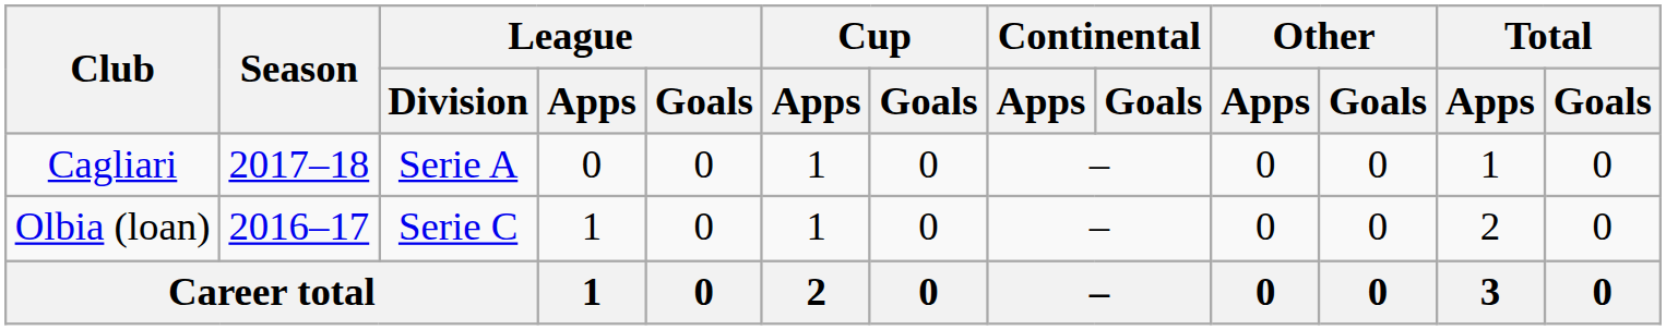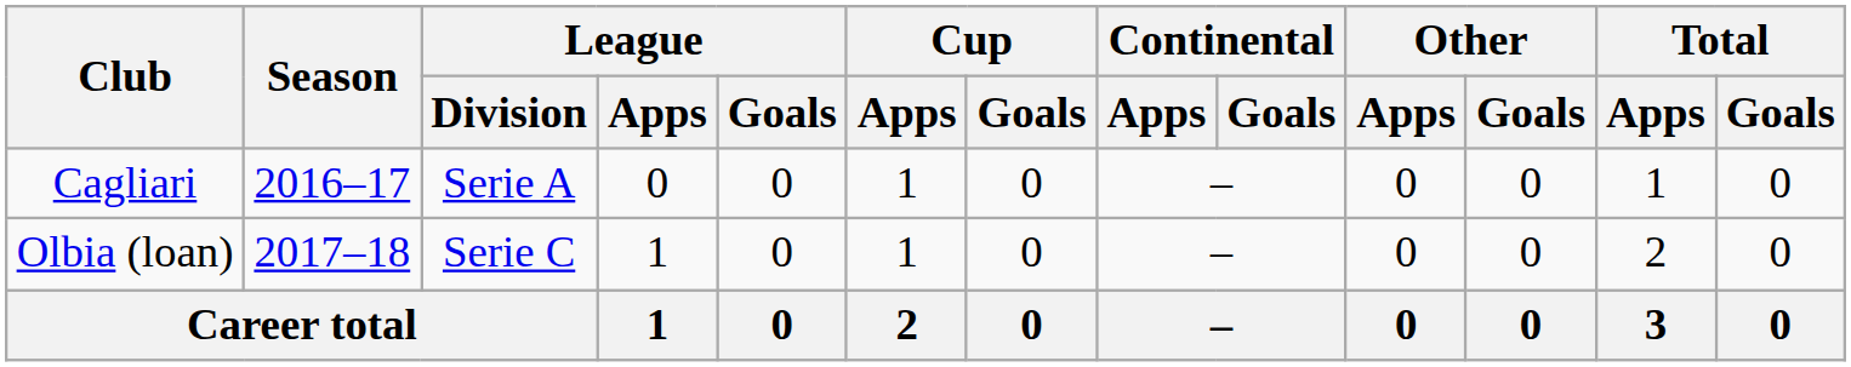 <table class="wikitable" style="text-align: center">
 <tr>
 <th rowspan="2">Club</th>
 <th rowspan="2">Season</th>
 <th colspan="3">League</th>
 <th colspan="2">Cup</th>
 <th colspan="2">Continental</th>
 <th colspan="2">Other</th>
 <th colspan="2">Total</th>
 </tr>
 <tr>
 <th>Division</th>
 <th>Apps</th>
 <th>Goals</th>
 <th>Apps</th>
 <th>Goals</th>
 <th>Apps</th>
 <th>Goals</th>
 <th>Apps</th>
 <th>Goals</th>
 <th>Apps</th>
 <th>Goals</th>
 </tr>
 <tr>
 <td><a href='#'>Cagliari</a></td>
-<td><a href='#'>2017–18</a></td>
+<td><a href='#'>2016–17</a></td>
 <td><a href='#'>Serie A</a></td>
 <td>0</td>
 <td>0</td>
 <td>1</td>
 <td>0</td>
 <td colspan="2">–</td>
 <td>0</td>
 <td>0</td>
 <td>1</td>
 <td>0</td>
 </tr>
 <tr>
 <td><a href='#'>Olbia</a> (loan)</td>
-<td><a href='#'>2016–17</a></td>
+<td><a href='#'>2017–18</a></td>
 <td><a href='#'>Serie C</a></td>
 <td>1</td>
 <td>0</td>
 <td>1</td>
 <td>0</td>
 <td colspan="2">–</td>
 <td>0</td>
 <td>0</td>
 <td>2</td>
 <td>0</td>
 </tr>
 <tr>
 <th colspan=3>Career total</th>
 <th>1</th>
 <th>0</th>
 <th>2</th>
 <th>0</th>
 <th colspan="2">–</th>
 <th>0</th>
 <th>0</th>
 <th>3</th>
 <th>0</th>
 </tr>
 </table>
